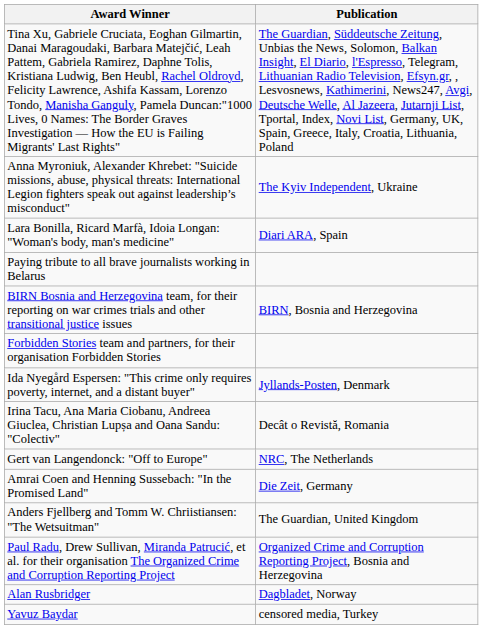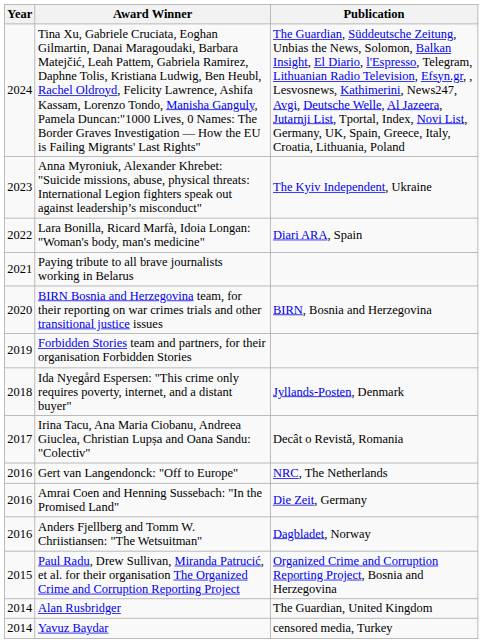 <table class="wikitable sortable">
 <tr>
+<th>Year</th>
 <th>Award Winner</th>
 <th>Publication</th>
 </tr>
 <tr>
+<td>2024</td>
 <td>Tina Xu, Gabriele Cruciata, Eoghan Gilmartin, Danai Maragoudaki, Barbara Matejčić, Leah Pattem, Gabriela Ramirez, Daphne Tolis, Kristiana Ludwig, Ben Heubl, <a href='#'>Rachel Oldroyd</a>, Felicity Lawrence, Ashifa Kassam, Lorenzo Tondo, <a href='#'>Manisha Ganguly</a>, Pamela Duncan:"1000 Lives, 0 Names: The Border Graves Investigation — How the EU is Failing Migrants' Last Rights"</td>
 <td><a href='#'>The Guardian</a>, <a href='#'>Süddeutsche Zeitung</a>, Unbias the News, Solomon, <a href='#'>Balkan Insight</a>, <a href='#'>El Diario</a>, <a href='#'>l'Espresso</a>, Telegram, <a href='#'>Lithuanian Radio Television</a>, <a href='#'>Efsyn.gr</a>, , Lesvosnews, <a href='#'>Kathimerini</a>, News247, <a href='#'>Avgi</a>, <a href='#'>Deutsche Welle</a>, <a href='#'>Al Jazeera</a>, <a href='#'>Jutarnji List</a>, Tportal, Index, <a href='#'>Novi List</a>, Germany, UK, Spain, Greece, Italy, Croatia, Lithuania, Poland</td>
 </tr>
 <tr>
+<td>2023</td>
 <td>Anna Myroniuk, Alexander Khrebet: "Suicide missions, abuse, physical threats: International Legion fighters speak out against leadership’s misconduct"</td>
 <td><a href='#'>The Kyiv Independent</a>, Ukraine</td>
 </tr>
 <tr>
+<td>2022</td>
 <td>Lara Bonilla, Ricard Marfà, Idoia Longan: "Woman's body, man's medicine"</td>
 <td><a href='#'>Diari ARA</a>, Spain</td>
 </tr>
 <tr>
+<td>2021</td>
 <td>Paying tribute to all brave journalists working in Belarus</td>
 <td></td>
 </tr>
 <tr>
+<td>2020</td>
 <td><a href='#'>BIRN Bosnia and Herzegovina</a> team, for their reporting on war crimes trials and other <a href='#'>transitional justice</a> issues</td>
 <td><a href='#'>BIRN</a>, Bosnia and Herzegovina</td>
 </tr>
 <tr>
+<td>2019</td>
 <td><a href='#'>Forbidden Stories</a> team and partners, for their organisation Forbidden Stories</td>
 <td></td>
 </tr>
 <tr>
+<td>2018</td>
 <td>Ida Nyegård Espersen: "This crime only requires poverty, internet, and a distant buyer"</td>
 <td><a href='#'>Jyllands-Posten</a>, Denmark</td>
 </tr>
 <tr>
+<td>2017</td>
 <td>Irina Tacu, Ana Maria Ciobanu, Andreea Giuclea, Christian Lupșa and Oana Sandu: "Colectiv"</td>
 <td>Decât o Revistă, Romania</td>
 </tr>
 <tr>
+<td>2016</td>
 <td>Gert van Langendonck: "Off to Europe"</td>
 <td><a href='#'>NRC</a>, The Netherlands</td>
 </tr>
 <tr>
+<td>2016</td>
 <td>Amrai Coen and Henning Sussebach: "In the Promised Land"</td>
 <td><a href='#'>Die Zeit</a>, Germany</td>
 </tr>
 <tr>
+<td>2016</td>
 <td>Anders Fjellberg and Tomm W. Chriistiansen: "The Wetsuitman"</td>
-<td>The Guardian, United Kingdom</td>
+<td><a href='#'>Dagbladet</a>, Norway</td>
 </tr>
 <tr>
+<td>2015</td>
 <td><a href='#'>Paul Radu</a>, Drew Sullivan, <a href='#'>Miranda Patrucić</a>, et al. for their organisation <a href='#'>The Organized Crime and Corruption Reporting Project</a></td>
 <td><a href='#'>Organized Crime and Corruption Reporting Project</a>, Bosnia and Herzegovina</td>
 </tr>
 <tr>
+<td>2014</td>
 <td><a href='#'>Alan Rusbridger</a></td>
-<td><a href='#'>Dagbladet</a>, Norway</td>
+<td>The Guardian, United Kingdom</td>
 </tr>
 <tr>
+<td>2014</td>
 <td><a href='#'>Yavuz Baydar</a></td>
 <td>censored media, Turkey</td>
 </tr>
 </table>
